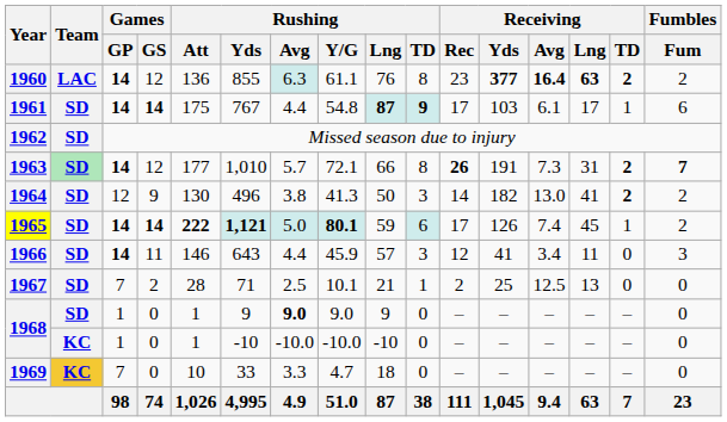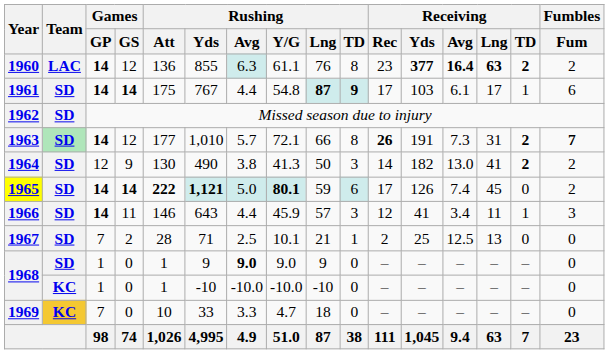 <table class= "wikitable" style="text-align:center;">
 <tr>
 <th rowspan="2">Year</th>
 <th rowspan="2">Team</th>
 <th colspan="2">Games</th>
 <th colspan="6">Rushing</th>
 <th colspan="5">Receiving</th>
 <th colspan="1">Fumbles</th>
 </tr>
 <tr>
 <th>GP</th>
 <th>GS</th>
 <th>Att</th>
 <th>Yds</th>
 <th>Avg</th>
 <th>Y/G</th>
 <th>Lng</th>
 <th>TD</th>
 <th>Rec</th>
 <th>Yds</th>
 <th>Avg</th>
 <th>Lng</th>
 <th>TD</th>
 <th>Fum</th>
 </tr>
 <tr>
 <th><a href='#'>1960</a></th>
 <th><a href='#'>LAC</a></th>
 <td><strong>14</strong></td>
 <td>12</td>
 <td>136</td>
 <td>855</td>
 <td style="background:#cfecec;">6.3</td>
 <td>61.1</td>
 <td>76</td>
 <td>8</td>
 <td>23</td>
 <td><strong>377</strong></td>
 <td><strong>16.4</strong></td>
 <td><strong>63</strong></td>
 <td><strong>2</strong></td>
 <td>2</td>
 </tr>
 <tr>
 <th><a href='#'>1961</a></th>
 <th><a href='#'>SD</a></th>
 <td><strong>14</strong></td>
 <td><strong>14</strong></td>
 <td>175</td>
 <td>767</td>
 <td>4.4</td>
 <td>54.8</td>
 <td style="background:#cfecec;"><strong>87</strong></td>
 <td style="background:#cfecec;"><strong>9</strong></td>
 <td>17</td>
 <td>103</td>
 <td>6.1</td>
 <td>17</td>
 <td>1</td>
 <td>6</td>
 </tr>
 <tr>
 <th><a href='#'>1962</a></th>
 <th><a href='#'>SD</a></th>
 <td colspan="14"><em>Missed season due to injury</em></td>
 </tr>
 <tr>
 <th><a href='#'>1963</a></th>
 <th style="background:#afe6ba;"><a href='#'>SD</a></th>
 <td><strong>14</strong></td>
 <td>12</td>
 <td>177</td>
 <td>1,010</td>
 <td>5.7</td>
 <td>72.1</td>
 <td>66</td>
 <td>8</td>
 <td><strong>26</strong></td>
 <td>191</td>
 <td>7.3</td>
 <td>31</td>
 <td><strong>2</strong></td>
 <td><strong>7</strong></td>
 </tr>
 <tr>
 <th><a href='#'>1964</a></th>
 <th><a href='#'>SD</a></th>
 <td>12</td>
 <td>9</td>
 <td>130</td>
-<td>496</td>
+<td>490</td>
 <td>3.8</td>
 <td>41.3</td>
 <td>50</td>
 <td>3</td>
 <td>14</td>
 <td>182</td>
 <td>13.0</td>
 <td>41</td>
 <td><strong>2</strong></td>
 <td>2</td>
 </tr>
 <tr>
 <th style="background:#ffff00;"><a href='#'>1965</a></th>
 <th><a href='#'>SD</a></th>
 <td><strong>14</strong></td>
 <td><strong>14</strong></td>
 <td><strong>222</strong></td>
 <td style="background:#cfecec;"><strong>1,121</strong></td>
 <td style="background:#cfecec;">5.0</td>
 <td style="background:#cfecec;"><strong>80.1</strong></td>
 <td>59</td>
 <td style="background:#cfecec;">6</td>
 <td>17</td>
 <td>126</td>
 <td>7.4</td>
 <td>45</td>
-<td>1</td>
+<td>0</td>
 <td>2</td>
 </tr>
 <tr>
 <th><a href='#'>1966</a></th>
 <th><a href='#'>SD</a></th>
 <td><strong>14</strong></td>
 <td>11</td>
 <td>146</td>
 <td>643</td>
 <td>4.4</td>
 <td>45.9</td>
 <td>57</td>
 <td>3</td>
 <td>12</td>
 <td>41</td>
 <td>3.4</td>
 <td>11</td>
-<td>0</td>
+<td>1</td>
 <td>3</td>
 </tr>
 <tr>
 <th><a href='#'>1967</a></th>
 <th><a href='#'>SD</a></th>
 <td>7</td>
 <td>2</td>
 <td>28</td>
 <td>71</td>
 <td>2.5</td>
 <td>10.1</td>
 <td>21</td>
 <td>1</td>
 <td>2</td>
 <td>25</td>
 <td>12.5</td>
 <td>13</td>
 <td>0</td>
 <td>0</td>
 </tr>
 <tr>
 <th rowspan="2"><a href='#'>1968</a></th>
 <th><a href='#'>SD</a></th>
 <td>1</td>
 <td>0</td>
 <td>1</td>
 <td>9</td>
 <td><strong>9.0</strong></td>
 <td>9.0</td>
 <td>9</td>
 <td>0</td>
 <td>–</td>
 <td>–</td>
 <td>–</td>
 <td>–</td>
 <td>–</td>
 <td>0</td>
 </tr>
 <tr>
 <th><a href='#'>KC</a></th>
 <td>1</td>
 <td>0</td>
 <td>1</td>
 <td>-10</td>
 <td>-10.0</td>
 <td>-10.0</td>
 <td>-10</td>
 <td>0</td>
 <td>–</td>
 <td>–</td>
 <td>–</td>
 <td>–</td>
 <td>–</td>
 <td>0</td>
 </tr>
 <tr>
 <th><a href='#'>1969</a></th>
 <th style="background:#f4c832;"><a href='#'>KC</a></th>
 <td>7</td>
 <td>0</td>
 <td>10</td>
 <td>33</td>
 <td>3.3</td>
 <td>4.7</td>
 <td>18</td>
 <td>0</td>
 <td>–</td>
 <td>–</td>
 <td>–</td>
 <td>–</td>
 <td>–</td>
 <td>0</td>
 </tr>
 <tr>
 <th colspan="2"></th>
 <th>98</th>
 <th>74</th>
 <th>1,026</th>
 <th>4,995</th>
 <th>4.9</th>
 <th>51.0</th>
 <th>87</th>
 <th>38</th>
 <th>111</th>
 <th>1,045</th>
 <th>9.4</th>
 <th>63</th>
 <th>7</th>
 <th>23</th>
 </tr>
 </table>
